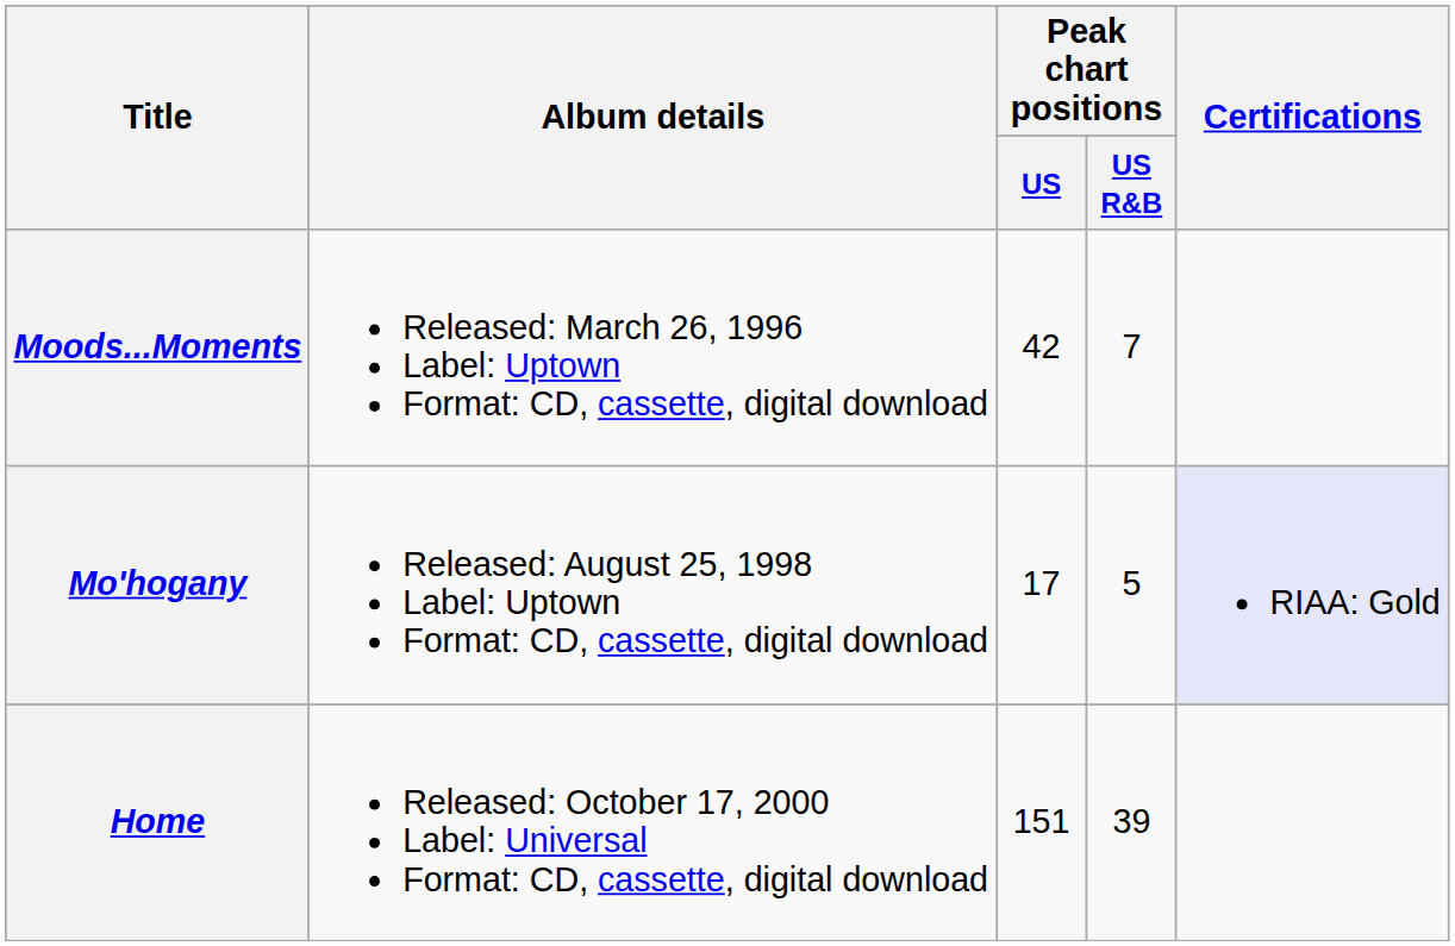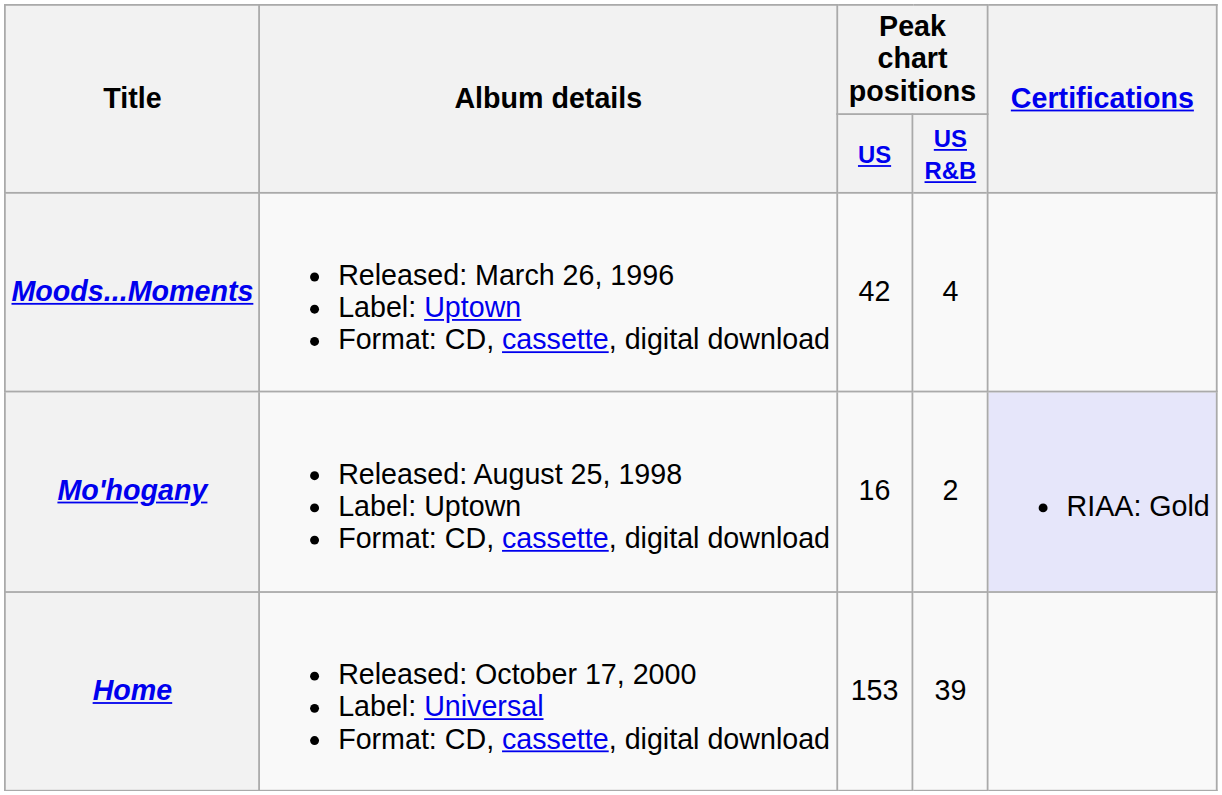 <table class="wikitable plainrowheaders">
 <tr>
 <th rowspan="2">Title</th>
 <th rowspan="2">Album details</th>
 <th colspan="2">Peak chart positions</th>
 <th rowspan="2"><a href='#'>Certifications</a></th>
 </tr>
 <tr>
 <th width="35"><small><a href='#'>US</a></small><br></th>
 <th width="35"><small><a href='#'>US<br>R&B</a></small><br></th>
 </tr>
 <tr>
 <th scope="row"><em><a href='#'>Moods...Moments</a></em></th>
 <td><br><ul><li>Released: March 26, 1996</li><li>Label: <a href='#'>Uptown</a></li><li>Format: CD, <a href='#'>cassette</a>, digital download</li></ul></td>
 <td align="center">42</td>
-<td align="center">7</td>
+<td align="center">4</td>
 <td></td>
 </tr>
 <tr>
 <th scope="row"><em><a href='#'>Mo'hogany</a></em></th>
 <td><br><ul><li>Released: August 25, 1998</li><li>Label: Uptown</li><li>Format: CD, <a href='#'>cassette</a>, digital download</li></ul></td>
-<td align="center">17</td>
-<td align="center">5</td>
+<td align="center">16</td>
+<td align="center">2</td>
 <td style="background: lavender;"><br><ul><li>RIAA: Gold</li></ul></td>
 </tr>
 <tr>
 <th scope="row"><em><a href='#'>Home</a></em></th>
 <td><br><ul><li>Released: October 17, 2000</li><li>Label: <a href='#'>Universal</a></li><li>Format: CD, <a href='#'>cassette</a>, digital download</li></ul></td>
-<td align="center">151</td>
+<td align="center">153</td>
 <td align="center">39</td>
 <td></td>
 </tr>
 </table>
